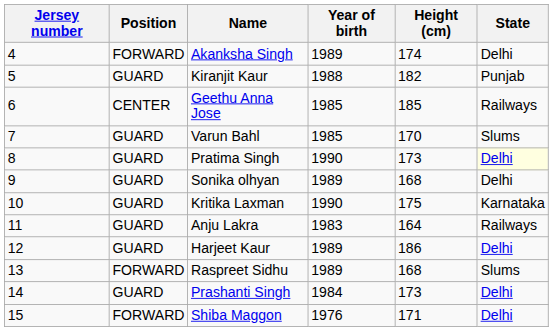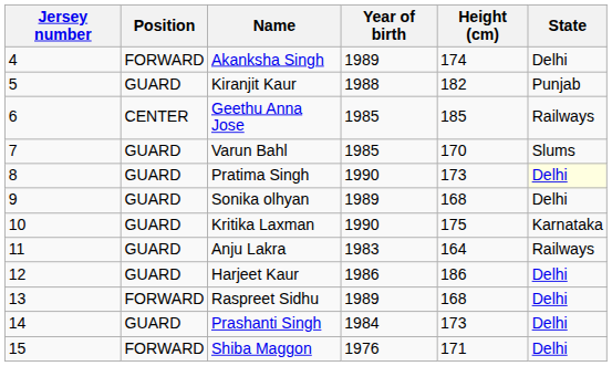 <table class="wikitable" width=70%>
 <tr>
 <th><a href='#'>Jersey number</a></th>
 <th>Position</th>
 <th>Name</th>
 <th>Year of birth</th>
 <th>Height (cm)</th>
 <th>State</th>
 </tr>
 <tr>
 <td>4</td>
 <td>FORWARD</td>
 <td><a href='#'>Akanksha Singh</a></td>
 <td>1989</td>
 <td>174</td>
 <td>Delhi</td>
 </tr>
 <tr>
 <td>5</td>
 <td>GUARD</td>
 <td>Kiranjit Kaur</td>
 <td>1988</td>
 <td>182</td>
 <td>Punjab</td>
 </tr>
 <tr>
 <td>6</td>
 <td>CENTER</td>
 <td><a href='#'>Geethu Anna Jose</a></td>
 <td>1985</td>
 <td>185</td>
 <td>Railways</td>
 </tr>
 <tr>
 <td>7</td>
 <td>GUARD</td>
 <td>Varun Bahl</td>
 <td>1985</td>
 <td>170</td>
 <td>Slums</td>
 </tr>
 <tr>
 <td>8</td>
 <td>GUARD</td>
 <td>Pratima Singh</td>
 <td>1990</td>
 <td>173</td>
 <td style="background: lightyellow;"><a href='#'>Delhi</a></td>
 </tr>
 <tr>
 <td>9</td>
 <td>GUARD</td>
 <td>Sonika olhyan</td>
 <td>1989</td>
 <td>168</td>
 <td>Delhi</td>
 </tr>
 <tr>
 <td>10</td>
 <td>GUARD</td>
 <td>Kritika Laxman</td>
 <td>1990</td>
 <td>175</td>
 <td>Karnataka</td>
 </tr>
 <tr>
 <td>11</td>
 <td>GUARD</td>
 <td>Anju Lakra</td>
 <td>1983</td>
 <td>164</td>
 <td>Railways</td>
 </tr>
 <tr>
 <td>12</td>
 <td>GUARD</td>
 <td>Harjeet Kaur</td>
-<td>1989</td>
+<td>1986</td>
 <td>186</td>
 <td><a href='#'>Delhi</a></td>
 </tr>
 <tr>
 <td>13</td>
 <td>FORWARD</td>
 <td>Raspreet Sidhu</td>
 <td>1989</td>
 <td>168</td>
-<td>Slums</td>
+<td><a href='#'>Delhi</a></td>
 </tr>
 <tr>
 <td>14</td>
 <td>GUARD</td>
 <td><a href='#'>Prashanti Singh</a></td>
 <td>1984</td>
 <td>173</td>
 <td><a href='#'>Delhi</a></td>
 </tr>
 <tr>
 <td>15</td>
 <td>FORWARD</td>
 <td><a href='#'>Shiba Maggon</a></td>
 <td>1976</td>
 <td>171</td>
 <td><a href='#'>Delhi</a></td>
 </tr>
 </table>
